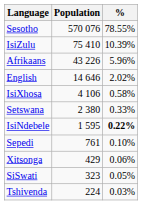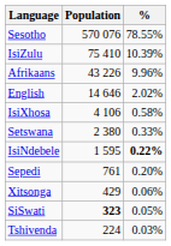 <table class="wikitable" style="font-size: 95%; text-align: right">
 <tr>
 <th>Language</th>
 <th>Population</th>
 <th>%</th>
 </tr>
 <tr>
 <td align=left><a href='#'>Sesotho</a></td>
 <td>570 076</td>
 <td>78.55%</td>
 </tr>
 <tr>
 <td align=left><a href='#'>IsiZulu</a></td>
 <td>75 410</td>
 <td>10.39%</td>
 </tr>
 <tr>
 <td align=left><a href='#'>Afrikaans</a></td>
 <td>43 226</td>
-<td>5.96%</td>
+<td>9.96%</td>
 </tr>
 <tr>
 <td align=left><a href='#'>English</a></td>
 <td>14 646</td>
 <td>2.02%</td>
 </tr>
 <tr>
 <td align=left><a href='#'>IsiXhosa</a></td>
 <td>4 106</td>
 <td>0.58%</td>
 </tr>
 <tr>
 <td align=left><a href='#'>Setswana</a></td>
 <td>2 380</td>
 <td>0.33%</td>
 </tr>
 <tr>
 <td align=left><a href='#'>IsiNdebele</a></td>
 <td>1 595</td>
 <td><strong>0.22%</strong></td>
 </tr>
 <tr>
 <td align=left><a href='#'>Sepedi</a></td>
 <td>761</td>
-<td>0.10%</td>
+<td>0.20%</td>
 </tr>
 <tr>
 <td align=left><a href='#'>Xitsonga</a></td>
 <td>429</td>
 <td>0.06%</td>
 </tr>
 <tr>
 <td align=left><a href='#'>SiSwati</a></td>
-<td>323</td>
+<td><strong>323</strong></td>
 <td>0.05%</td>
 </tr>
 <tr>
 <td align=left><a href='#'>Tshivenda</a></td>
 <td>224</td>
 <td>0.03%</td>
 </tr>
 </table>
